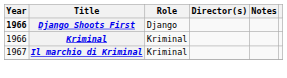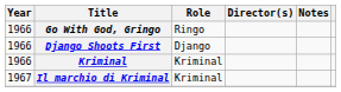 <table class="wikitable plainrowheaders sortable">
 <tr>
 <th scope="col">Year</th>
 <th scope="col">Title</th>
 <th scope="col">Role</th>
 <th scope="col">Director(s)</th>
 <th scope="col" class="unsortable">Notes</th>
 <th scope=col class="unsortable"></th>
 </tr>
 <tr>
-<td><strong>1966</strong></td>
+<td>1966</td>
+<th scope="row"><em>Go With God, Gringo</em></th>
+<td>Ringo</td>
+<td></td>
+<td></td>
+<td style="text-align:center;"></td>
+</tr>
+<tr>
+<td>1966</td>
 <th scope="row"><em><a href='#'>Django Shoots First</a></em></th>
 <td>Django</td>
 <td></td>
 <td></td>
 <td style="text-align:center;"></td>
 </tr>
 <tr>
 <td>1966</td>
 <th scope="row"><em><a href='#'>Kriminal</a></em></th>
 <td>Kriminal</td>
 <td></td>
 <td></td>
 <td style="text-align:center;"></td>
 </tr>
 <tr>
 <td>1967</td>
 <th scope="row"><em><a href='#'>Il marchio di Kriminal</a></em></th>
 <td>Kriminal</td>
 <td></td>
 <td></td>
 <td style="text-align:center;"></td>
 </tr>
 <tr>
 </tr>
 </table>
